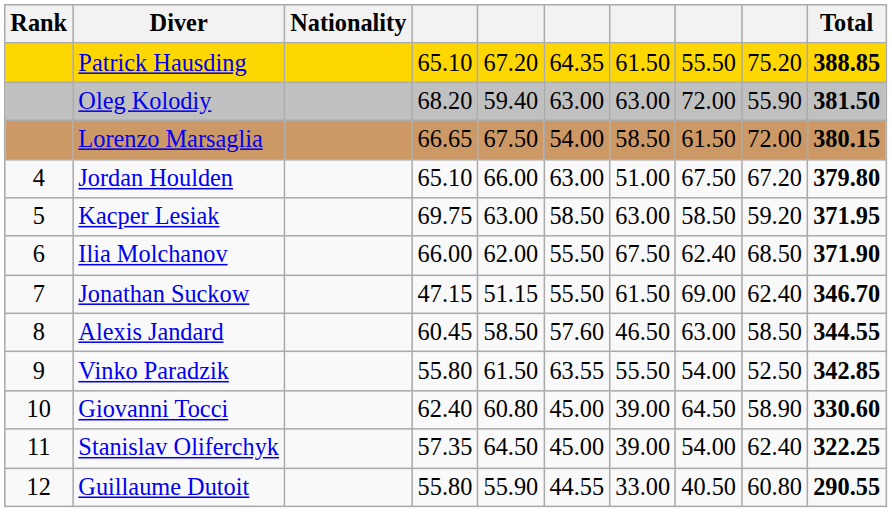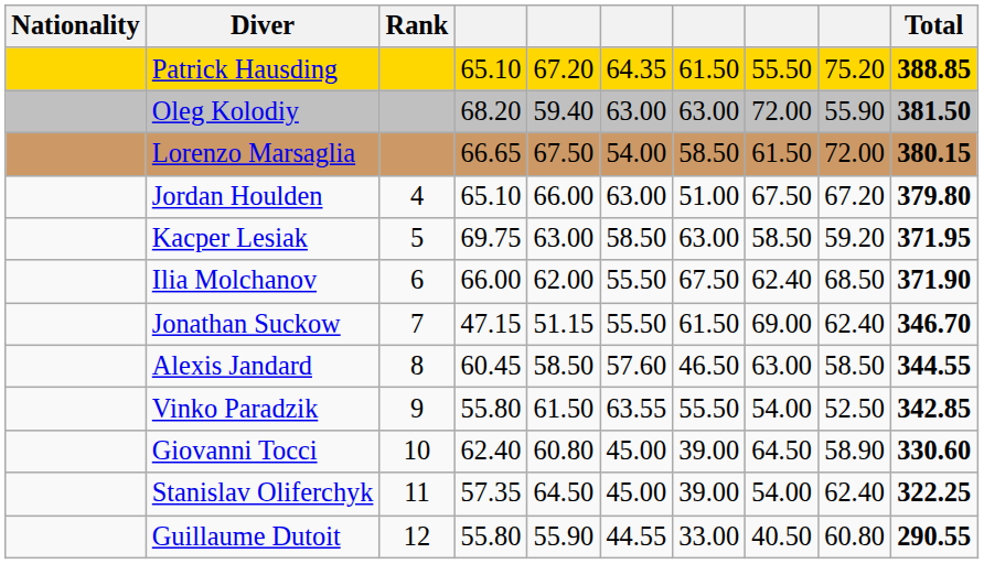 <table class="wikitable" style="text-align:center">
 <tr>
+<th>Nationality</th>
+<th>Diver</th>
 <th>Rank</th>
-<th>Diver</th>
-<th>Nationality</th>
 <th></th>
 <th></th>
 <th></th>
 <th></th>
 <th></th>
 <th></th>
 <th>Total</th>
 </tr>
 <tr bgcolor=gold>
+<td align=left></td>
+<td align=left><a href='#'>Patrick Hausding</a></td>
 <td></td>
-<td align=left><a href='#'>Patrick Hausding</a></td>
-<td align=left></td>
 <td>65.10</td>
 <td>67.20</td>
 <td>64.35</td>
 <td>61.50</td>
 <td>55.50</td>
 <td>75.20</td>
 <td><strong>388.85</strong></td>
 </tr>
 <tr bgcolor=silver>
+<td align=left></td>
+<td align=left><a href='#'>Oleg Kolodiy</a></td>
 <td></td>
-<td align=left><a href='#'>Oleg Kolodiy</a></td>
-<td align=left></td>
 <td>68.20</td>
 <td>59.40</td>
 <td>63.00</td>
 <td>63.00</td>
 <td>72.00</td>
 <td>55.90</td>
 <td><strong>381.50</strong></td>
 </tr>
 <tr bgcolor=CC9966>
+<td align=left></td>
+<td align=left><a href='#'>Lorenzo Marsaglia</a></td>
 <td></td>
-<td align=left><a href='#'>Lorenzo Marsaglia</a></td>
-<td align=left></td>
 <td>66.65</td>
 <td>67.50</td>
 <td>54.00</td>
 <td>58.50</td>
 <td>61.50</td>
 <td>72.00</td>
 <td><strong>380.15</strong></td>
 </tr>
 <tr>
+<td align=left></td>
+<td align=left><a href='#'>Jordan Houlden</a></td>
 <td>4</td>
-<td align=left><a href='#'>Jordan Houlden</a></td>
-<td align=left></td>
 <td>65.10</td>
 <td>66.00</td>
 <td>63.00</td>
 <td>51.00</td>
 <td>67.50</td>
 <td>67.20</td>
 <td><strong>379.80</strong></td>
 </tr>
 <tr>
+<td align=left></td>
+<td align=left><a href='#'>Kacper Lesiak</a></td>
 <td>5</td>
-<td align=left><a href='#'>Kacper Lesiak</a></td>
-<td align=left></td>
 <td>69.75</td>
 <td>63.00</td>
 <td>58.50</td>
 <td>63.00</td>
 <td>58.50</td>
 <td>59.20</td>
 <td><strong>371.95</strong></td>
 </tr>
 <tr>
+<td align=left></td>
+<td align=left><a href='#'>Ilia Molchanov</a></td>
 <td>6</td>
-<td align=left><a href='#'>Ilia Molchanov</a></td>
-<td align=left></td>
 <td>66.00</td>
 <td>62.00</td>
 <td>55.50</td>
 <td>67.50</td>
 <td>62.40</td>
 <td>68.50</td>
 <td><strong>371.90</strong></td>
 </tr>
 <tr>
+<td align=left></td>
+<td align=left><a href='#'>Jonathan Suckow</a></td>
 <td>7</td>
-<td align=left><a href='#'>Jonathan Suckow</a></td>
-<td align=left></td>
 <td>47.15</td>
 <td>51.15</td>
 <td>55.50</td>
 <td>61.50</td>
 <td>69.00</td>
 <td>62.40</td>
 <td><strong>346.70</strong></td>
 </tr>
 <tr>
+<td align=left></td>
+<td align=left><a href='#'>Alexis Jandard</a></td>
 <td>8</td>
-<td align=left><a href='#'>Alexis Jandard</a></td>
-<td align=left></td>
 <td>60.45</td>
 <td>58.50</td>
 <td>57.60</td>
 <td>46.50</td>
 <td>63.00</td>
 <td>58.50</td>
 <td><strong>344.55</strong></td>
 </tr>
 <tr>
+<td align=left></td>
+<td align=left><a href='#'>Vinko Paradzik</a></td>
 <td>9</td>
-<td align=left><a href='#'>Vinko Paradzik</a></td>
-<td align=left></td>
 <td>55.80</td>
 <td>61.50</td>
 <td>63.55</td>
 <td>55.50</td>
 <td>54.00</td>
 <td>52.50</td>
 <td><strong>342.85</strong></td>
 </tr>
 <tr>
+<td align=left></td>
+<td align=left><a href='#'>Giovanni Tocci</a></td>
 <td>10</td>
-<td align=left><a href='#'>Giovanni Tocci</a></td>
-<td align=left></td>
 <td>62.40</td>
 <td>60.80</td>
 <td>45.00</td>
 <td>39.00</td>
 <td>64.50</td>
 <td>58.90</td>
 <td><strong>330.60</strong></td>
 </tr>
 <tr>
+<td align=left></td>
+<td align=left><a href='#'>Stanislav Oliferchyk</a></td>
 <td>11</td>
-<td align=left><a href='#'>Stanislav Oliferchyk</a></td>
-<td align=left></td>
 <td>57.35</td>
 <td>64.50</td>
 <td>45.00</td>
 <td>39.00</td>
 <td>54.00</td>
 <td>62.40</td>
 <td><strong>322.25</strong></td>
 </tr>
 <tr>
+<td align=left></td>
+<td align=left><a href='#'>Guillaume Dutoit</a></td>
 <td>12</td>
-<td align=left><a href='#'>Guillaume Dutoit</a></td>
-<td align=left></td>
 <td>55.80</td>
 <td>55.90</td>
 <td>44.55</td>
 <td>33.00</td>
 <td>40.50</td>
 <td>60.80</td>
 <td><strong>290.55</strong></td>
 </tr>
 </table>
